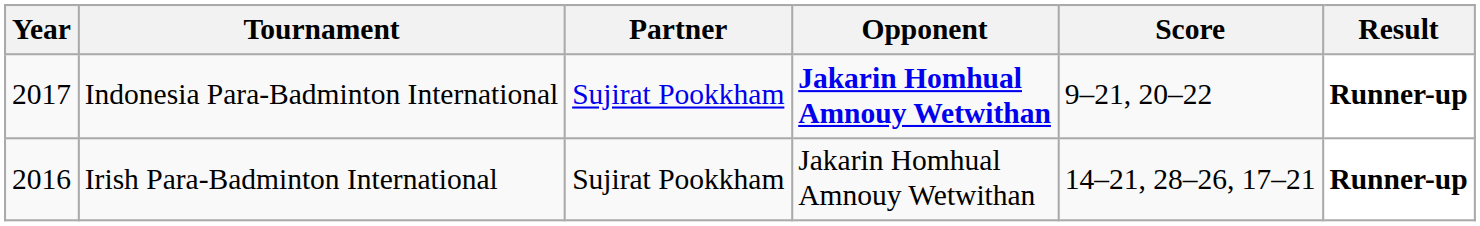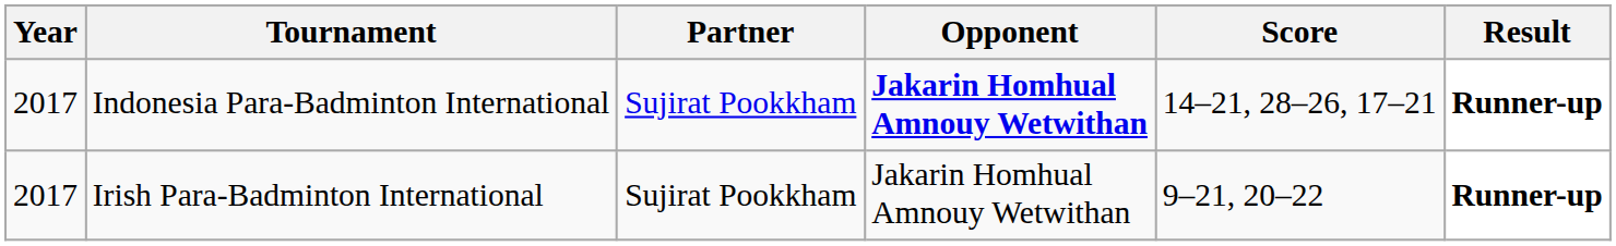 <table class="sortable wikitable" style="font-size: 90%;">
 <tr>
 <th>Year</th>
 <th>Tournament</th>
 <th>Partner</th>
 <th>Opponent</th>
 <th>Score</th>
 <th>Result</th>
 </tr>
 <tr>
 <td align="center">2017</td>
 <td align="left">Indonesia Para-Badminton International</td>
 <td> <a href='#'>Sujirat Pookkham</a></td>
 <td align="left"><strong> <a href='#'>Jakarin Homhual</a><br> <a href='#'>Amnouy Wetwithan</a></strong></td>
+<td align="left">14–21, 28–26, 17–21</td>
+<td style="text-align:left; background:white"> <strong>Runner-up</strong></td>
+</tr>
+<tr>
+<td align="center">2017</td>
+<td align="left">Irish Para-Badminton International</td>
+<td> Sujirat Pookkham</td>
+<td align="left"> Jakarin Homhual<br> Amnouy Wetwithan</td>
 <td align="left">9–21, 20–22</td>
 <td style="text-align:left; background:white"> <strong>Runner-up</strong></td>
 </tr>
-<tr>
-<td align="center">2016</td>
-<td align="left">Irish Para-Badminton International</td>
-<td> Sujirat Pookkham</td>
-<td align="left"> Jakarin Homhual<br> Amnouy Wetwithan</td>
-<td align="left">14–21, 28–26, 17–21</td>
-<td style="text-align:left; background:white"> <strong>Runner-up</strong></td>
-</tr>
 </table>
